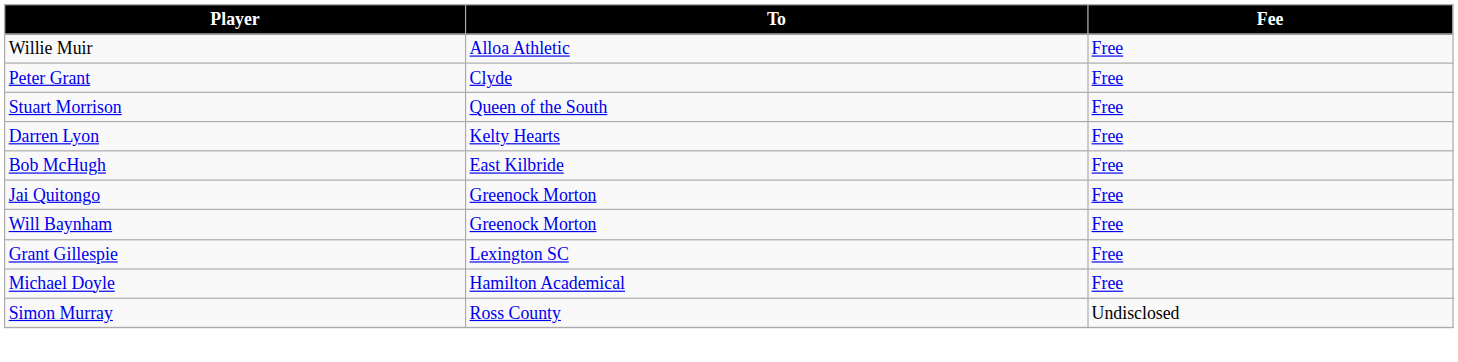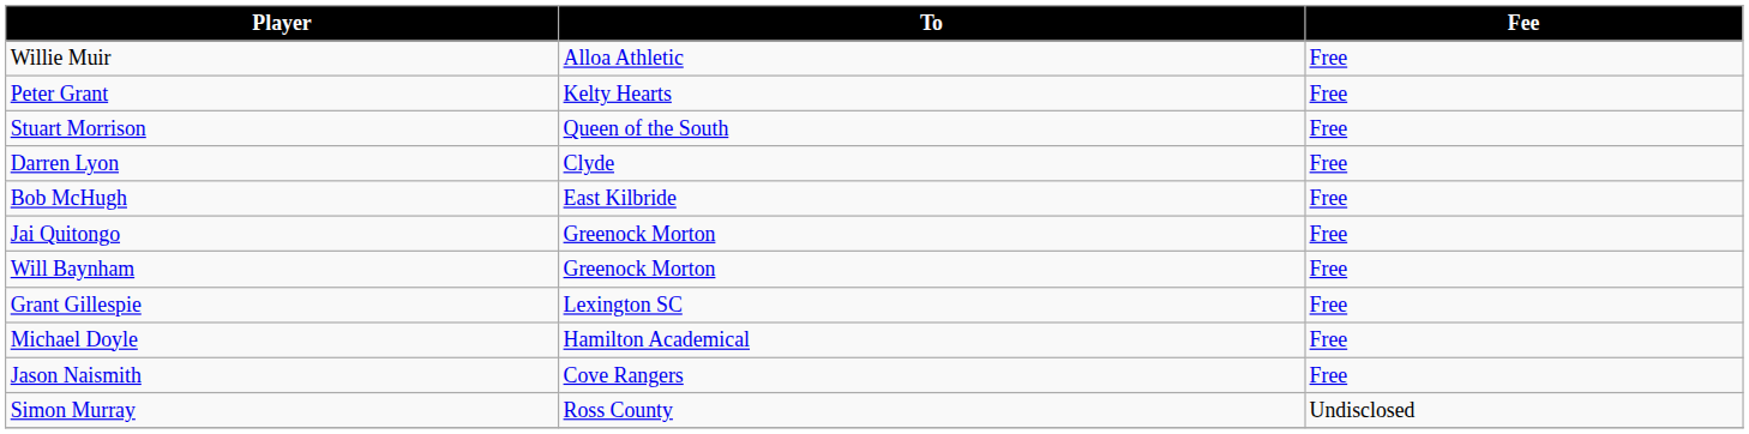 <table class="wikitable" style="text-align:left; font-size:95%;width:98%;">
 <tr>
 <th style="background:black; color:white;">Player</th>
 <th style="background:black; color:white;">To</th>
 <th style="background:black; color:white;">Fee</th>
 </tr>
 <tr>
 <td> Willie Muir</td>
 <td> <a href='#'>Alloa Athletic</a></td>
 <td><a href='#'>Free</a></td>
 </tr>
 <tr>
 <td> <a href='#'>Peter Grant</a></td>
-<td> <a href='#'>Clyde</a></td>
+<td> <a href='#'>Kelty Hearts</a></td>
 <td><a href='#'>Free</a></td>
 </tr>
 <tr>
 <td> <a href='#'>Stuart Morrison</a></td>
 <td> <a href='#'>Queen of the South</a></td>
 <td><a href='#'>Free</a></td>
 </tr>
 <tr>
 <td> <a href='#'>Darren Lyon</a></td>
-<td> <a href='#'>Kelty Hearts</a></td>
+<td> <a href='#'>Clyde</a></td>
 <td><a href='#'>Free</a></td>
 </tr>
 <tr>
 <td> <a href='#'>Bob McHugh</a></td>
 <td> <a href='#'>East Kilbride</a></td>
 <td><a href='#'>Free</a></td>
 </tr>
 <tr>
 <td> <a href='#'>Jai Quitongo</a></td>
 <td> <a href='#'>Greenock Morton</a></td>
 <td><a href='#'>Free</a></td>
 </tr>
 <tr>
 <td> <a href='#'>Will Baynham</a></td>
 <td> <a href='#'>Greenock Morton</a></td>
 <td><a href='#'>Free</a></td>
 </tr>
 <tr>
 <td> <a href='#'>Grant Gillespie</a></td>
 <td> <a href='#'>Lexington SC</a></td>
 <td><a href='#'>Free</a></td>
 </tr>
 <tr>
 <td> <a href='#'>Michael Doyle</a></td>
 <td> <a href='#'>Hamilton Academical</a></td>
 <td><a href='#'>Free</a></td>
 </tr>
 <tr>
+<td> <a href='#'>Jason Naismith</a></td>
+<td> <a href='#'>Cove Rangers</a></td>
+<td><a href='#'>Free</a></td>
+</tr>
+<tr>
 <td> <a href='#'>Simon Murray</a></td>
 <td> <a href='#'>Ross County</a></td>
 <td>Undisclosed</td>
 </tr>
 <tr>
 </tr>
 </table>
